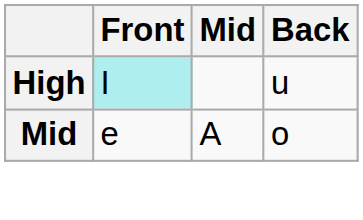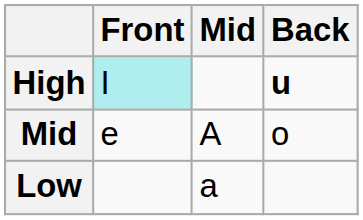 <table class="wikitable">
 <tr>
 <th></th>
 <th>Front</th>
 <th>Mid</th>
 <th>Back</th>
 </tr>
 <tr>
 <th>High</th>
 <td style="background: paleturquoise;">I</td>
 <td></td>
-<td>u</td>
+<td><strong>u</strong></td>
 </tr>
 <tr>
 <th>Mid</th>
 <td>e</td>
 <td>A</td>
 <td>o</td>
 </tr>
+<tr>
+<th>Low</th>
+<td></td>
+<td>a</td>
+<td></td>
+</tr>
 </table>
